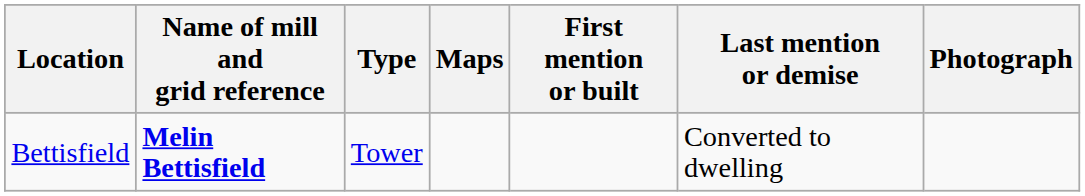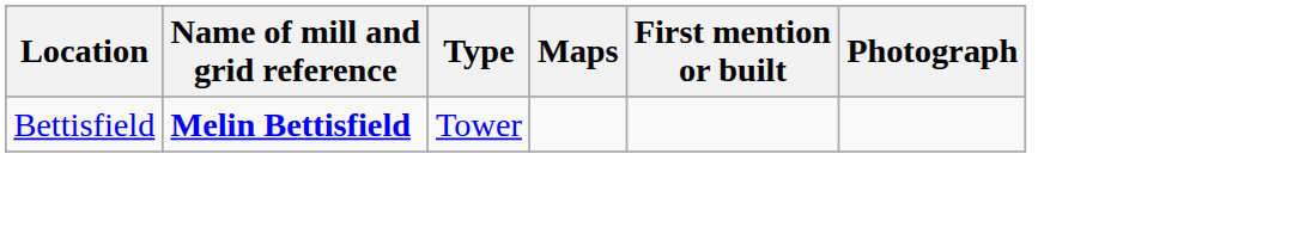 <table class="wikitable">
 <tr>
 <th>Location</th>
 <th>Name of mill and<br>grid reference</th>
 <th>Type</th>
 <th>Maps</th>
 <th>First mention<br>or built</th>
-<th>Last mention<br> or demise</th>
 <th>Photograph</th>
 </tr>
 <tr>
 <td><a href='#'>Bettisfield</a></td>
 <td><strong><a href='#'>Melin Bettisfield</a></strong><br></td>
 <td><a href='#'>Tower</a></td>
 <td></td>
 <td></td>
-<td>Converted to dwelling</td>
 <td></td>
 </tr>
 </table>
